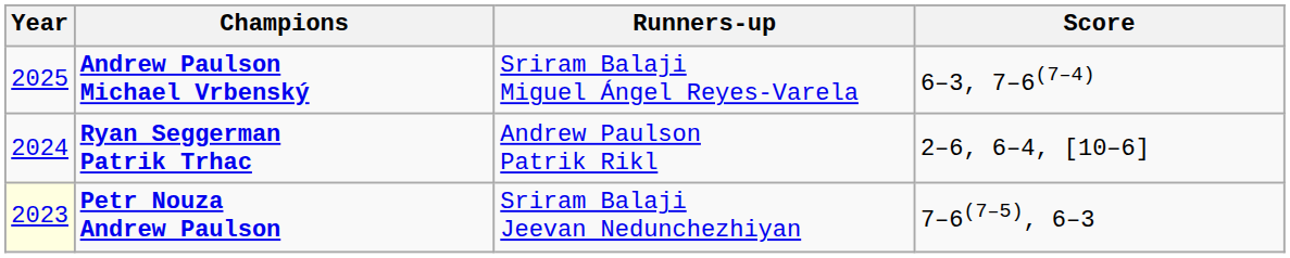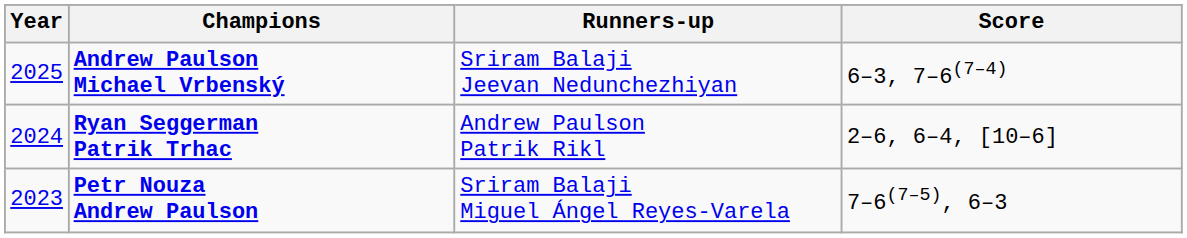 <table class="wikitable" style="font-size:90%">
 <tr>
 <th>Year</th>
 <th width="200">Champions</th>
 <th width="200">Runners-up</th>
 <th width="175">Score</th>
 </tr>
 <tr>
 <td><a href='#'>2025</a></td>
 <td> <strong><a href='#'>Andrew Paulson</a></strong><br> <strong><a href='#'>Michael Vrbenský</a></strong></td>
-<td> <a href='#'>Sriram Balaji</a><br> <a href='#'>Miguel Ángel Reyes-Varela</a></td>
+<td> <a href='#'>Sriram Balaji</a><br> <a href='#'>Jeevan Nedunchezhiyan</a></td>
 <td>6–3, 7–6<sup>(7–4)</sup></td>
 </tr>
 <tr>
 <td><a href='#'>2024</a></td>
 <td> <strong><a href='#'>Ryan Seggerman</a></strong><br> <strong><a href='#'>Patrik Trhac</a></strong></td>
 <td> <a href='#'>Andrew Paulson</a><br> <a href='#'>Patrik Rikl</a></td>
 <td>2–6, 6–4, [10–6]</td>
 </tr>
 <tr>
-<td style="background: lightyellow;"><a href='#'>2023</a></td>
+<td><a href='#'>2023</a></td>
 <td> <strong><a href='#'>Petr Nouza</a></strong><br> <strong><a href='#'>Andrew Paulson</a></strong></td>
-<td> <a href='#'>Sriram Balaji</a><br> <a href='#'>Jeevan Nedunchezhiyan</a></td>
+<td> <a href='#'>Sriram Balaji</a><br> <a href='#'>Miguel Ángel Reyes-Varela</a></td>
 <td>7–6<sup>(7–5)</sup>, 6–3</td>
 </tr>
 </table>
